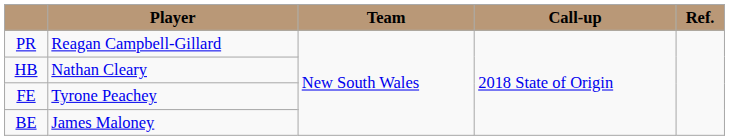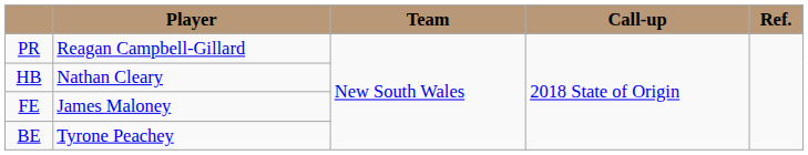 <table style="width:700px;" class="wikitable sortable">
 <tr style="background:#bdb76b;">
 </tr>
 <tr bgcolor=#bdb76b>
 <th style="background:#B99877; color:black; text-align:center;"></th>
 <th style="background:#B99877; color:black; text-align:center;">Player</th>
 <th style="background:#B99877; color:black; text-align:center;">Team</th>
 <th style="background:#B99877; color:black; text-align:center;">Call-up</th>
 <th style="background:#B99877; color:black; text-align:center;" width="40">Ref.</th>
 </tr>
 <tr>
 <td style="text-align:center"><a href='#'>PR</a></td>
 <td><a href='#'>Reagan Campbell-Gillard</a></td>
 <td rowspan="4"> <a href='#'>New South Wales</a></td>
 <td rowspan="4"><a href='#'>2018 State of Origin</a></td>
 <td rowspan="4"></td>
 </tr>
 <tr>
 <td style="text-align:center"><a href='#'>HB</a></td>
 <td><a href='#'>Nathan Cleary</a></td>
 </tr>
 <tr>
 <td style="text-align:center"><a href='#'>FE</a></td>
-<td><a href='#'>Tyrone Peachey</a></td>
+<td><a href='#'>James Maloney</a></td>
 </tr>
 <tr>
 <td style="text-align:center"><a href='#'>BE</a></td>
-<td><a href='#'>James Maloney</a></td>
+<td><a href='#'>Tyrone Peachey</a></td>
 </tr>
 </table>
